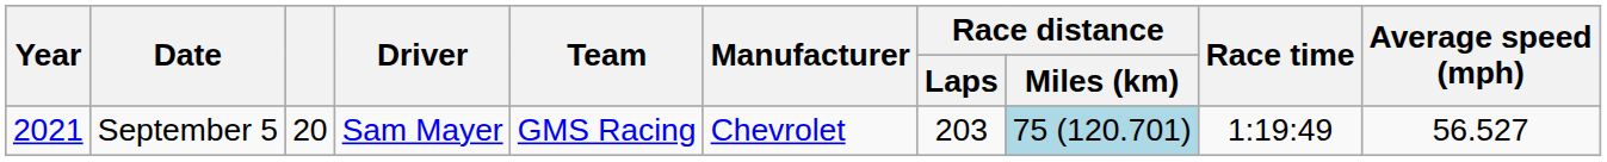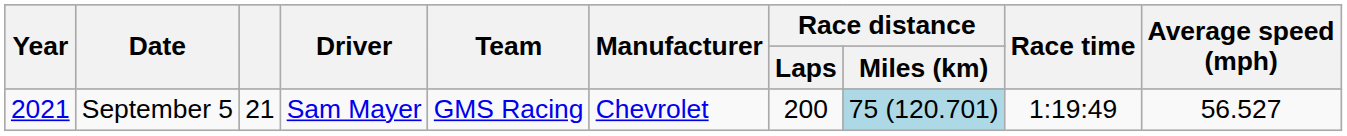 <table class=wikitable>
 <tr>
 <th rowspan=2>Year</th>
 <th rowspan=2>Date</th>
 <th rowspan=2></th>
 <th rowspan=2>Driver</th>
 <th rowspan=2>Team</th>
 <th rowspan=2>Manufacturer</th>
 <th colspan=2>Race distance</th>
 <th rowspan=2>Race time</th>
 <th rowspan=2>Average speed<br>(mph)</th>
 </tr>
 <tr>
 <th>Laps</th>
 <th>Miles (km)</th>
 </tr>
 <tr>
 <td><a href='#'>2021</a></td>
 <td>September 5</td>
-<td align="center">20</td>
+<td align="center">21</td>
 <td><a href='#'>Sam Mayer</a></td>
 <td><a href='#'>GMS Racing</a></td>
 <td><a href='#'>Chevrolet</a></td>
-<td align="center">203</td>
+<td align="center">200</td>
 <td align="center" style="background: lightblue;">75 (120.701)</td>
 <td align="center">1:19:49</td>
 <td align="center">56.527</td>
 </tr>
 </table>
